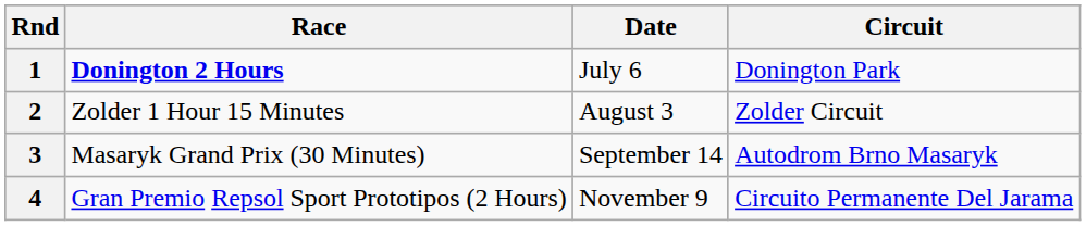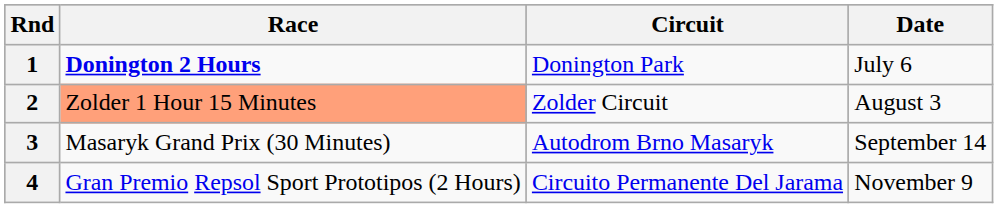 <table class="wikitable" style="font-size: 90%;">
 <tr>
 <th>Rnd</th>
 <th>Race</th>
+<th>Circuit</th>
 <th>Date</th>
-<th>Circuit</th>
 </tr>
 <tr>
 <th>1</th>
 <td><strong> <a href='#'>Donington 2 Hours</a></strong></td>
+<td><a href='#'>Donington Park</a></td>
 <td>July 6</td>
-<td><a href='#'>Donington Park</a></td>
 </tr>
 <tr>
 <th>2</th>
-<td> Zolder 1 Hour 15 Minutes</td>
+<td style="background: lightsalmon;"> Zolder 1 Hour 15 Minutes</td>
+<td><a href='#'>Zolder</a> Circuit</td>
 <td>August 3</td>
-<td><a href='#'>Zolder</a> Circuit</td>
 </tr>
 <tr>
 <th>3</th>
 <td> Masaryk Grand Prix (30 Minutes)</td>
+<td><a href='#'>Autodrom Brno Masaryk</a></td>
 <td>September 14</td>
-<td><a href='#'>Autodrom Brno Masaryk</a></td>
 </tr>
 <tr>
 <th>4</th>
 <td> <a href='#'>Gran Premio</a> <a href='#'>Repsol</a> Sport Prototipos (2 Hours)</td>
+<td><a href='#'>Circuito Permanente Del Jarama</a></td>
 <td>November 9</td>
-<td><a href='#'>Circuito Permanente Del Jarama</a></td>
 </tr>
 </table>
